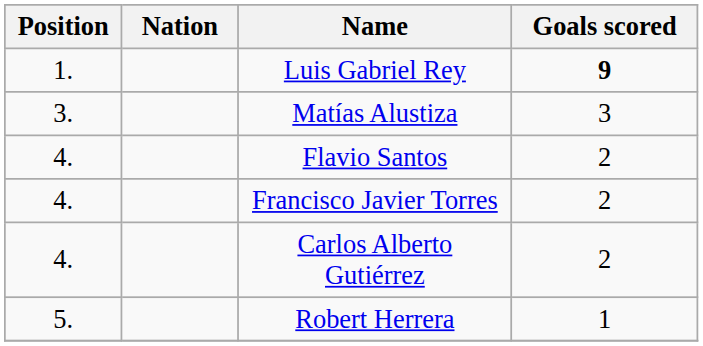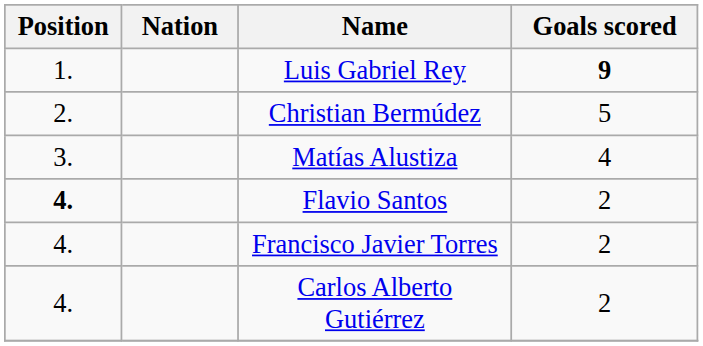 <table class="wikitable" style="font-size: 95%; text-align: center;">
 <tr>
 <th width=60>Position</th>
 <th width=60>Nation</th>
 <th width=150>Name</th>
 <th width=100>Goals scored</th>
 </tr>
 <tr>
 <td>1.</td>
 <td> </td>
 <td><a href='#'>Luis Gabriel Rey</a></td>
 <td><strong>9</strong></td>
 </tr>
 <tr>
+<td>2.</td>
+<td></td>
+<td><a href='#'>Christian Bermúdez</a></td>
+<td>5</td>
+</tr>
+<tr>
 <td>3.</td>
 <td> </td>
 <td><a href='#'>Matías Alustiza</a></td>
-<td>3</td>
+<td>4</td>
 </tr>
 <tr>
-<td>4.</td>
+<td><strong>4.</strong></td>
 <td></td>
 <td><a href='#'>Flavio Santos</a></td>
 <td>2</td>
 </tr>
 <tr>
 <td>4.</td>
 <td></td>
 <td><a href='#'>Francisco Javier Torres</a></td>
 <td>2</td>
 </tr>
 <tr>
 <td>4.</td>
 <td></td>
 <td><a href='#'>Carlos Alberto Gutiérrez</a></td>
 <td>2</td>
 </tr>
 <tr>
-<td>5.</td>
-<td></td>
-<td><a href='#'>Robert Herrera</a></td>
-<td>1</td>
-</tr>
-<tr>
 </tr>
 </table>
